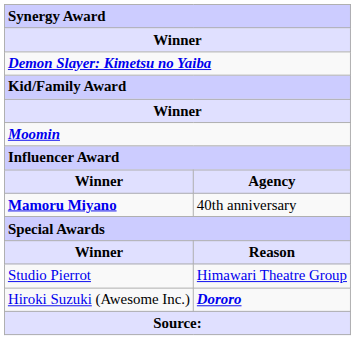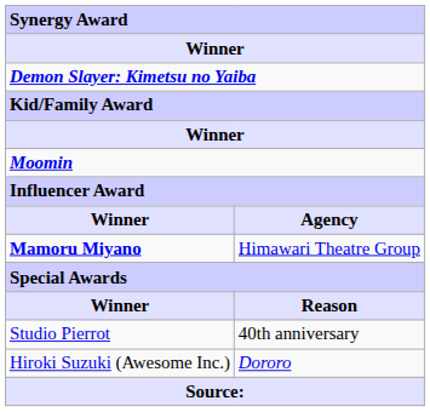 <table class="wikitable">
 <tr>
 <td colspan="2" style="background: #ccccff"><strong>Synergy Award</strong></td>
 </tr>
 <tr>
 <th colspan=2 style="background: #e0e0ff">Winner</th>
 </tr>
 <tr>
 <td colspan=2><strong><em><a href='#'>Demon Slayer: Kimetsu no Yaiba</a></em></strong></td>
 </tr>
 <tr>
 <td colspan="2" style="background: #ccccff"><strong>Kid/Family Award</strong></td>
 </tr>
 <tr>
 <th colspan=2 style="background: #e0e0ff">Winner</th>
 </tr>
 <tr>
 <td colspan=2><strong><em><a href='#'>Moomin</a></em></strong></td>
 </tr>
 <tr>
 <td colspan="2" style="background: #ccccff"><strong>Influencer Award</strong></td>
 </tr>
 <tr>
 <th style="background: #e0e0ff">Winner</th>
 <th style="background: #e0e0ff">Agency</th>
 </tr>
 <tr>
 <td><strong><a href='#'>Mamoru Miyano</a></strong></td>
-<td>40th anniversary</td>
+<td><a href='#'>Himawari Theatre Group</a></td>
 </tr>
 <tr>
 <td colspan="2" style="background: #ccccff"><strong>Special Awards</strong></td>
 </tr>
 <tr>
 <th style="background: #e0e0ff">Winner</th>
 <th style="background: #e0e0ff">Reason</th>
 </tr>
 <tr>
 <td><a href='#'>Studio Pierrot</a></td>
-<td><a href='#'>Himawari Theatre Group</a></td>
+<td>40th anniversary</td>
 </tr>
 <tr>
 <td><a href='#'>Hiroki Suzuki</a> (Awesome Inc.)</td>
-<td><strong><em><a href='#'>Dororo</a></em></strong></td>
+<td><em><a href='#'>Dororo</a></em></td>
 </tr>
 <tr>
 <th colspan=3 style="background: #e0e0ff">Source:</th>
 </tr>
 </table>
